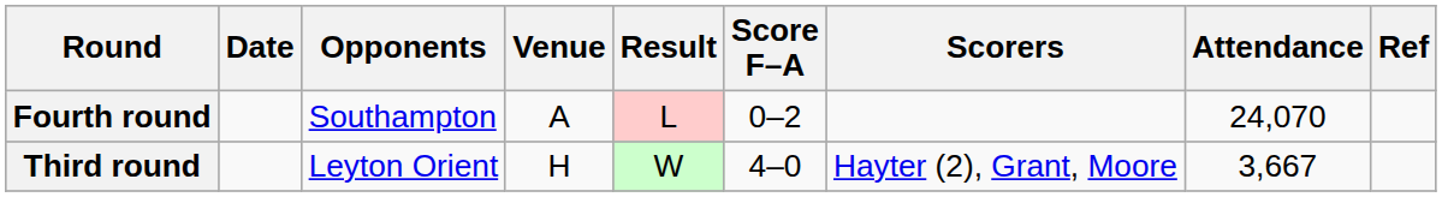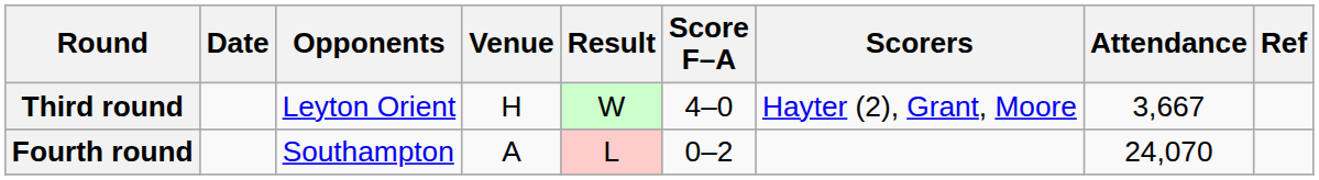 <table class="wikitable plainrowheaders sortable" style="text-align:center">
 <tr>
 <th scope="col">Round</th>
 <th scope="col">Date</th>
 <th scope="col">Opponents</th>
 <th scope="col">Venue</th>
 <th scope="col">Result</th>
 <th scope="col">Score<br>F–A</th>
 <th scope="col" class="unsortable">Scorers</th>
 <th scope="col">Attendance</th>
 <th scope="col" class="unsortable">Ref</th>
 </tr>
 <tr>
+<th scope="row">Third round</th>
+<td align="left"></td>
+<td align="left"><a href='#'>Leyton Orient</a></td>
+<td>H</td>
+<td style="background-color:#CCFFCC">W</td>
+<td>4–0</td>
+<td align="left"><a href='#'>Hayter</a> (2), <a href='#'>Grant</a>, <a href='#'>Moore</a></td>
+<td>3,667</td>
+<td></td>
+</tr>
+<tr>
 <th scope="row">Fourth round</th>
 <td align="left"></td>
 <td align="left"><a href='#'>Southampton</a></td>
 <td>A</td>
 <td style="background-color:#FFCCCC">L</td>
 <td>0–2</td>
 <td align="left"></td>
 <td>24,070</td>
 <td></td>
 </tr>
-<tr>
-<th scope="row">Third round</th>
-<td align="left"></td>
-<td align="left"><a href='#'>Leyton Orient</a></td>
-<td>H</td>
-<td style="background-color:#CCFFCC">W</td>
-<td>4–0</td>
-<td align="left"><a href='#'>Hayter</a> (2), <a href='#'>Grant</a>, <a href='#'>Moore</a></td>
-<td>3,667</td>
-<td></td>
-</tr>
 </table>
